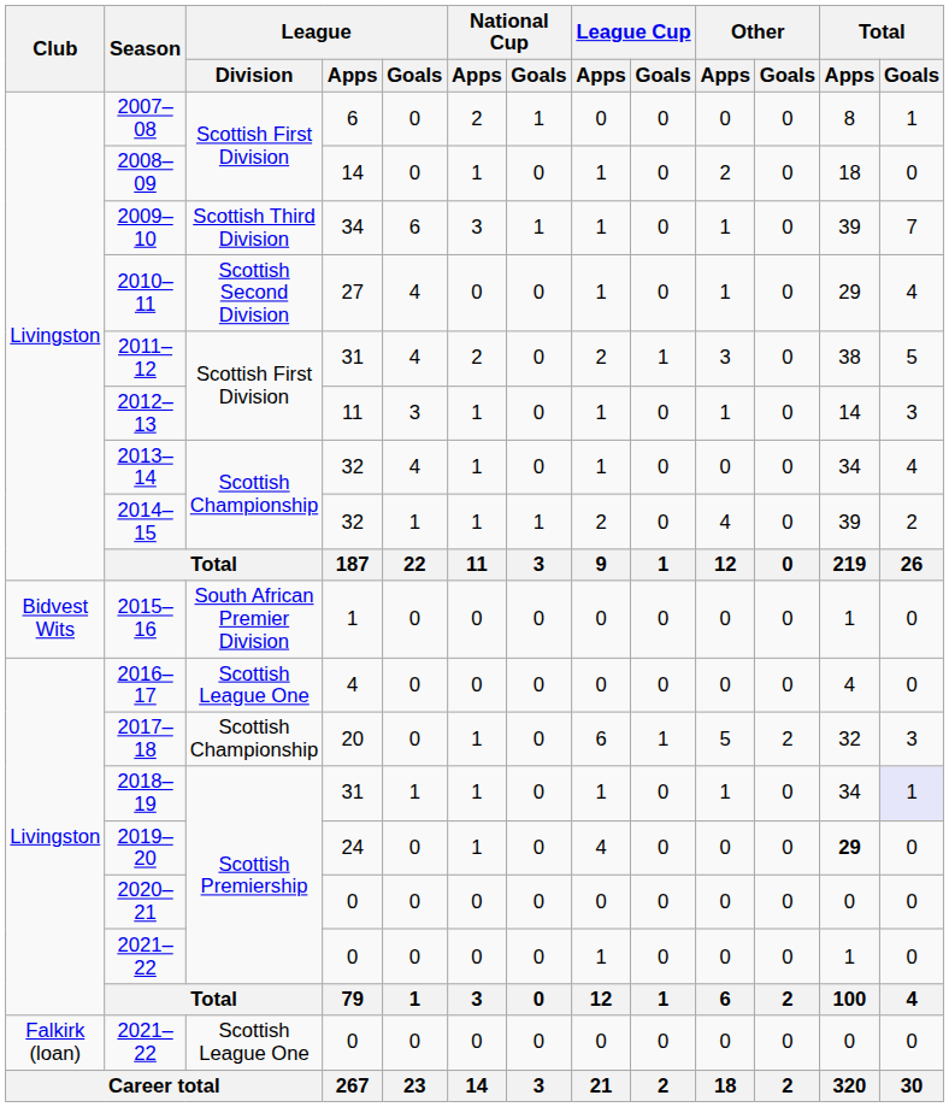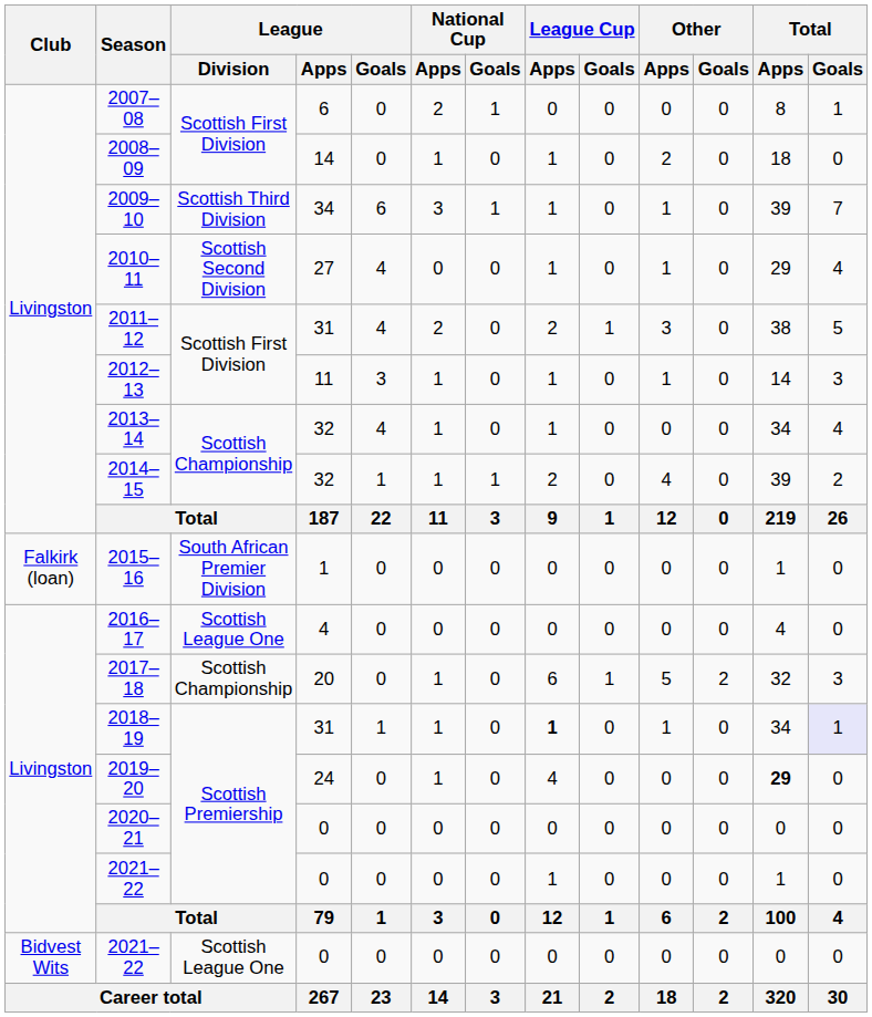 <table class="wikitable" style="text-align: center">
 <tr>
 <th rowspan="2">Club</th>
 <th rowspan="2">Season</th>
 <th colspan="3">League</th>
 <th colspan="2">National Cup</th>
 <th colspan="2"><a href='#'>League Cup</a></th>
 <th colspan="2">Other</th>
 <th colspan="2">Total</th>
 </tr>
 <tr>
 <th>Division</th>
 <th>Apps</th>
 <th>Goals</th>
 <th>Apps</th>
 <th>Goals</th>
 <th>Apps</th>
 <th>Goals</th>
 <th>Apps</th>
 <th>Goals</th>
 <th>Apps</th>
 <th>Goals</th>
 </tr>
 <tr>
 <td rowspan="9"><a href='#'>Livingston</a></td>
 <td><a href='#'>2007–08</a></td>
 <td rowspan="2"><a href='#'>Scottish First Division</a></td>
 <td>6</td>
 <td>0</td>
 <td>2</td>
 <td>1</td>
 <td>0</td>
 <td>0</td>
 <td>0</td>
 <td>0</td>
 <td>8</td>
 <td>1</td>
 </tr>
 <tr>
 <td><a href='#'>2008–09</a></td>
 <td>14</td>
 <td>0</td>
 <td>1</td>
 <td>0</td>
 <td>1</td>
 <td>0</td>
 <td>2</td>
 <td>0</td>
 <td>18</td>
 <td>0</td>
 </tr>
 <tr>
 <td><a href='#'>2009–10</a></td>
 <td><a href='#'>Scottish Third Division</a></td>
 <td>34</td>
 <td>6</td>
 <td>3</td>
 <td>1</td>
 <td>1</td>
 <td>0</td>
 <td>1</td>
 <td>0</td>
 <td>39</td>
 <td>7</td>
 </tr>
 <tr>
 <td><a href='#'>2010–11</a></td>
 <td><a href='#'>Scottish Second Division</a></td>
 <td>27</td>
 <td>4</td>
 <td>0</td>
 <td>0</td>
 <td>1</td>
 <td>0</td>
 <td>1</td>
 <td>0</td>
 <td>29</td>
 <td>4</td>
 </tr>
 <tr>
 <td><a href='#'>2011–12</a></td>
 <td rowspan="2">Scottish First Division</td>
 <td>31</td>
 <td>4</td>
 <td>2</td>
 <td>0</td>
 <td>2</td>
 <td>1</td>
 <td>3</td>
 <td>0</td>
 <td>38</td>
 <td>5</td>
 </tr>
 <tr>
 <td><a href='#'>2012–13</a></td>
 <td>11</td>
 <td>3</td>
 <td>1</td>
 <td>0</td>
 <td>1</td>
 <td>0</td>
 <td>1</td>
 <td>0</td>
 <td>14</td>
 <td>3</td>
 </tr>
 <tr>
 <td><a href='#'>2013–14</a></td>
 <td rowspan="2"><a href='#'>Scottish Championship</a></td>
 <td>32</td>
 <td>4</td>
 <td>1</td>
 <td>0</td>
 <td>1</td>
 <td>0</td>
 <td>0</td>
 <td>0</td>
 <td>34</td>
 <td>4</td>
 </tr>
 <tr>
 <td><a href='#'>2014–15</a></td>
 <td>32</td>
 <td>1</td>
 <td>1</td>
 <td>1</td>
 <td>2</td>
 <td>0</td>
 <td>4</td>
 <td>0</td>
 <td>39</td>
 <td>2</td>
 </tr>
 <tr>
 <th colspan="2">Total</th>
 <th>187</th>
 <th>22</th>
 <th>11</th>
 <th>3</th>
 <th>9</th>
 <th>1</th>
 <th>12</th>
 <th>0</th>
 <th>219</th>
 <th>26</th>
 </tr>
 <tr>
-<td><a href='#'>Bidvest Wits</a></td>
+<td><a href='#'>Falkirk</a> (loan)</td>
 <td><a href='#'>2015–16</a></td>
 <td><a href='#'>South African Premier Division</a></td>
 <td>1</td>
 <td>0</td>
 <td>0</td>
 <td>0</td>
 <td>0</td>
 <td>0</td>
 <td>0</td>
 <td>0</td>
 <td>1</td>
 <td>0</td>
 </tr>
 <tr>
 <td rowspan="7"><a href='#'>Livingston</a></td>
 <td><a href='#'>2016–17</a></td>
 <td><a href='#'>Scottish League One</a></td>
 <td>4</td>
 <td>0</td>
 <td>0</td>
 <td>0</td>
 <td>0</td>
 <td>0</td>
 <td>0</td>
 <td>0</td>
 <td>4</td>
 <td>0</td>
 </tr>
 <tr>
 <td><a href='#'>2017–18</a></td>
 <td>Scottish Championship</td>
 <td>20</td>
 <td>0</td>
 <td>1</td>
 <td>0</td>
 <td>6</td>
 <td>1</td>
 <td>5</td>
 <td>2</td>
 <td>32</td>
 <td>3</td>
 </tr>
 <tr>
 <td><a href='#'>2018–19</a></td>
 <td rowspan=4><a href='#'>Scottish Premiership</a></td>
 <td>31</td>
 <td>1</td>
 <td>1</td>
 <td>0</td>
-<td>1</td>
+<td><strong>1</strong></td>
 <td>0</td>
 <td>1</td>
 <td>0</td>
 <td>34</td>
 <td style="background: lavender;">1</td>
 </tr>
 <tr>
 <td><a href='#'>2019–20</a></td>
 <td>24</td>
 <td>0</td>
 <td>1</td>
 <td>0</td>
 <td>4</td>
 <td>0</td>
 <td>0</td>
 <td>0</td>
 <td><strong>29</strong></td>
 <td>0</td>
 </tr>
 <tr>
 <td><a href='#'>2020–21</a></td>
 <td>0</td>
 <td>0</td>
 <td>0</td>
 <td>0</td>
 <td>0</td>
 <td>0</td>
 <td>0</td>
 <td>0</td>
 <td>0</td>
 <td>0</td>
 </tr>
 <tr>
 <td><a href='#'>2021–22</a></td>
 <td>0</td>
 <td>0</td>
 <td>0</td>
 <td>0</td>
 <td>1</td>
 <td>0</td>
 <td>0</td>
 <td>0</td>
 <td>1</td>
 <td>0</td>
 </tr>
 <tr>
 <th colspan="2">Total</th>
 <th>79</th>
 <th>1</th>
 <th>3</th>
 <th>0</th>
 <th>12</th>
 <th>1</th>
 <th>6</th>
 <th>2</th>
 <th>100</th>
 <th>4</th>
 </tr>
 <tr>
-<td><a href='#'>Falkirk</a> (loan)</td>
+<td><a href='#'>Bidvest Wits</a></td>
 <td><a href='#'>2021–22</a></td>
 <td>Scottish League One</td>
 <td>0</td>
 <td>0</td>
 <td>0</td>
 <td>0</td>
 <td>0</td>
 <td>0</td>
 <td>0</td>
 <td>0</td>
 <td>0</td>
 <td>0</td>
 </tr>
 <tr>
 <th colspan="3">Career total</th>
 <th>267</th>
 <th>23</th>
 <th>14</th>
 <th>3</th>
 <th>21</th>
 <th>2</th>
 <th>18</th>
 <th>2</th>
 <th>320</th>
 <th>30</th>
 </tr>
 </table>
